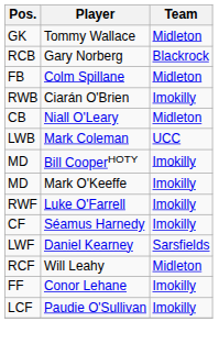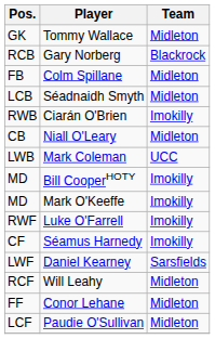 <table class="wikitable">
 <tr>
 <th>Pos.</th>
 <th>Player</th>
 <th>Team</th>
 </tr>
 <tr>
 <td>GK</td>
 <td> Tommy Wallace</td>
 <td><a href='#'>Midleton</a></td>
 </tr>
 <tr>
 <td>RCB</td>
 <td> Gary Norberg</td>
 <td><a href='#'>Blackrock</a></td>
 </tr>
 <tr>
 <td>FB</td>
 <td> <a href='#'>Colm Spillane</a></td>
+<td><a href='#'>Midleton</a></td>
+</tr>
+<tr>
+<td>LCB</td>
+<td> Séadnaidh Smyth</td>
 <td><a href='#'>Midleton</a></td>
 </tr>
 <tr>
 <td>RWB</td>
 <td> Ciarán O'Brien</td>
 <td><a href='#'>Imokilly</a></td>
 </tr>
 <tr>
 <td>CB</td>
 <td> <a href='#'>Niall O'Leary</a></td>
 <td><a href='#'>Midleton</a></td>
 </tr>
 <tr>
 <td>LWB</td>
 <td> <a href='#'>Mark Coleman</a></td>
 <td><a href='#'>UCC</a></td>
 </tr>
 <tr>
 <td>MD</td>
 <td> <a href='#'>Bill Cooper</a><sup>HOTY</sup></td>
 <td><a href='#'>Imokilly</a></td>
 </tr>
 <tr>
 <td>MD</td>
 <td> Mark O'Keeffe</td>
 <td><a href='#'>Imokilly</a></td>
 </tr>
 <tr>
 <td>RWF</td>
 <td> <a href='#'>Luke O'Farrell</a></td>
 <td><a href='#'>Imokilly</a></td>
 </tr>
 <tr>
 <td>CF</td>
 <td> <a href='#'>Séamus Harnedy</a></td>
 <td><a href='#'>Imokilly</a></td>
 </tr>
 <tr>
 <td>LWF</td>
 <td> <a href='#'>Daniel Kearney</a></td>
 <td><a href='#'>Sarsfields</a></td>
 </tr>
 <tr>
 <td>RCF</td>
 <td> Will Leahy</td>
 <td><a href='#'>Midleton</a></td>
 </tr>
 <tr>
 <td>FF</td>
 <td> <a href='#'>Conor Lehane</a></td>
-<td><a href='#'>Imokilly</a></td>
+<td><a href='#'>Midleton</a></td>
 </tr>
 <tr>
 <td>LCF</td>
 <td> <a href='#'>Paudie O'Sullivan</a></td>
-<td><a href='#'>Imokilly</a></td>
+<td><a href='#'>Midleton</a></td>
 </tr>
 <tr bgcolor=#FFF60F>
 </tr>
 </table>
